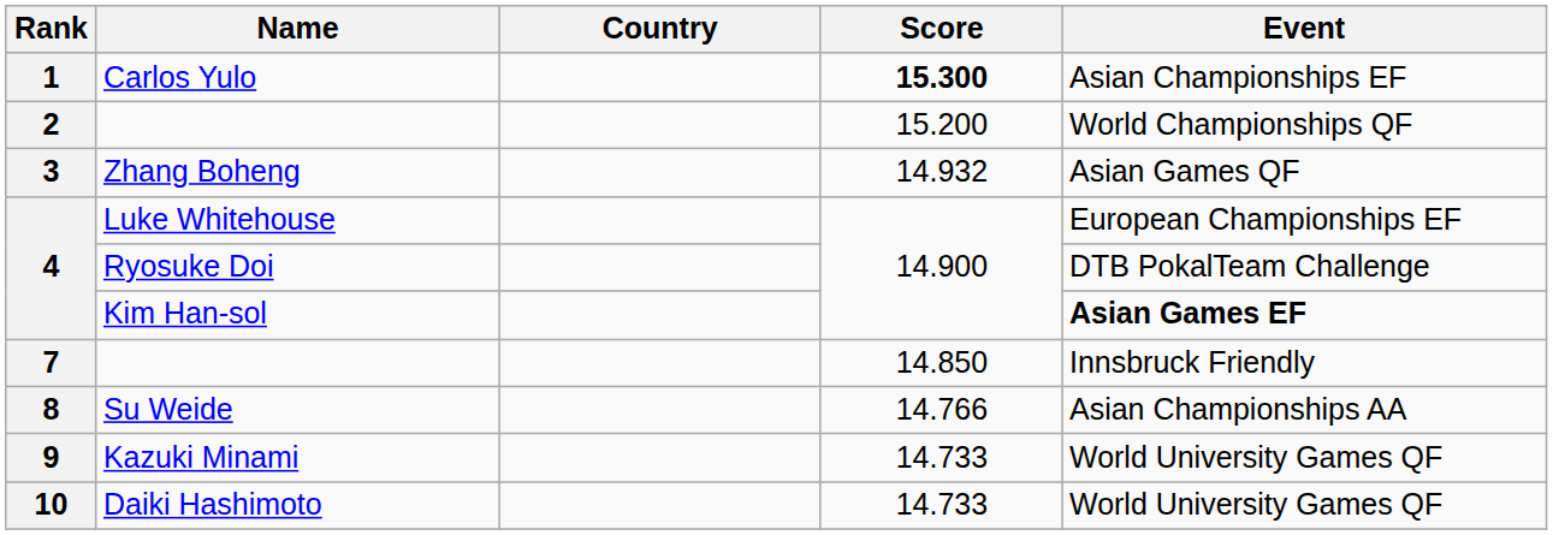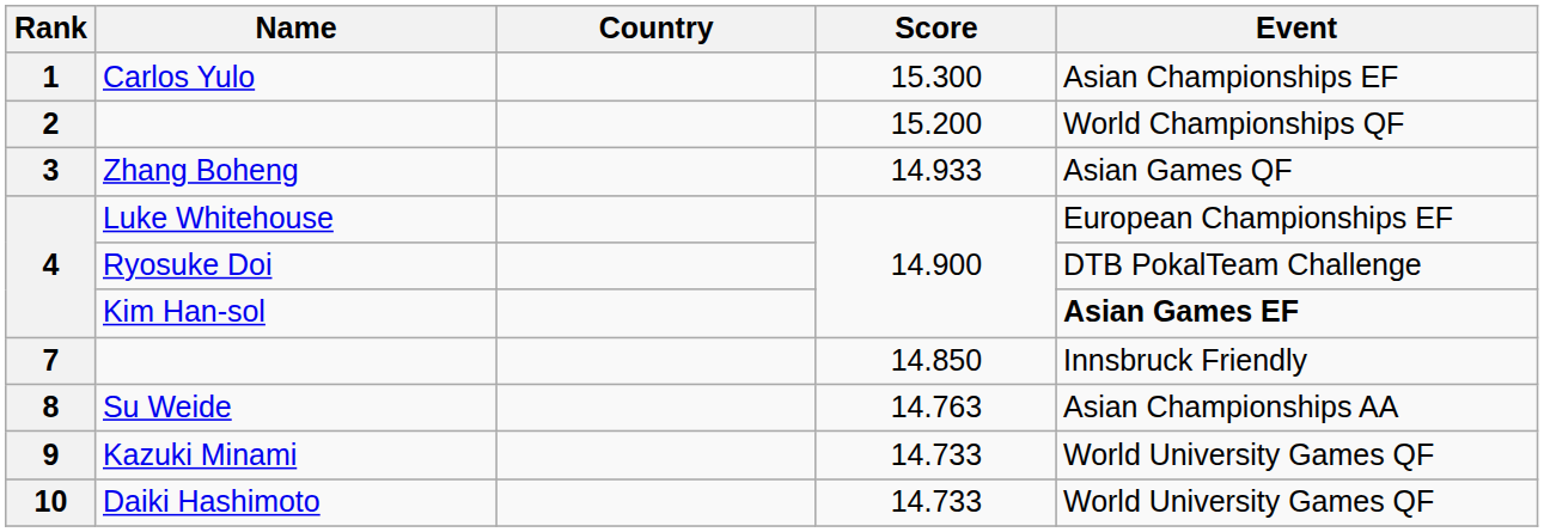 <table class="wikitable sortable" style="width:65%;">
 <tr>
 <th style="text-align:center; width:5%;">Rank</th>
 <th style="text-align:center; width:25%;">Name</th>
 <th style="text-align:center; width:20%;">Country</th>
 <th style="text-align:center; width:15%;">Score</th>
 <th style="text-align:center; width:30%;">Event</th>
 </tr>
 <tr>
 <th>1</th>
 <td><a href='#'>Carlos Yulo</a></td>
 <td></td>
-<td align="center"><strong>15.300</strong></td>
+<td align="center">15.300</td>
 <td>Asian Championships EF</td>
 </tr>
 <tr>
 <th>2</th>
 <td></td>
 <td></td>
 <td align="center">15.200</td>
 <td>World Championships QF</td>
 </tr>
 <tr>
 <th>3</th>
 <td><a href='#'>Zhang Boheng</a></td>
 <td></td>
-<td align="center">14.932</td>
+<td align="center">14.933</td>
 <td>Asian Games QF</td>
 </tr>
 <tr>
 <th rowspan="3">4</th>
 <td><a href='#'>Luke Whitehouse</a></td>
 <td></td>
 <td rowspan="3" align="center">14.900</td>
 <td>European Championships EF</td>
 </tr>
 <tr>
 <td><a href='#'>Ryosuke Doi</a></td>
 <td></td>
 <td>DTB PokalTeam Challenge</td>
 </tr>
 <tr>
 <td><a href='#'>Kim Han-sol</a></td>
 <td></td>
 <td><strong>Asian Games EF</strong></td>
 </tr>
 <tr>
 <th>7</th>
 <td></td>
 <td></td>
 <td align="center">14.850</td>
 <td>Innsbruck Friendly</td>
 </tr>
 <tr>
 <th>8</th>
 <td><a href='#'>Su Weide</a></td>
 <td></td>
-<td align="center">14.766</td>
+<td align="center">14.763</td>
 <td>Asian Championships AA</td>
 </tr>
 <tr>
 <th>9</th>
 <td><a href='#'>Kazuki Minami</a></td>
 <td></td>
 <td align="center">14.733</td>
 <td>World University Games QF</td>
 </tr>
 <tr>
 <th>10</th>
 <td><a href='#'>Daiki Hashimoto</a></td>
 <td></td>
 <td align="center">14.733</td>
 <td>World University Games QF</td>
 </tr>
 </table>
